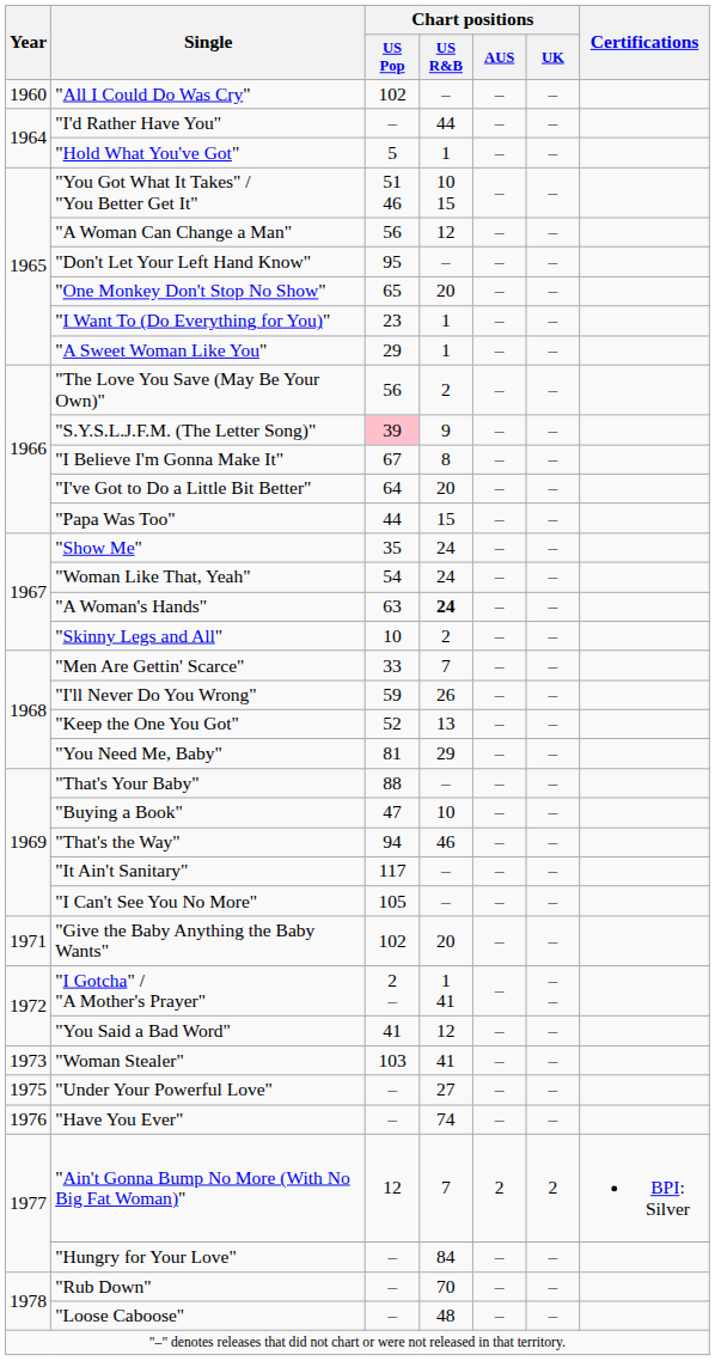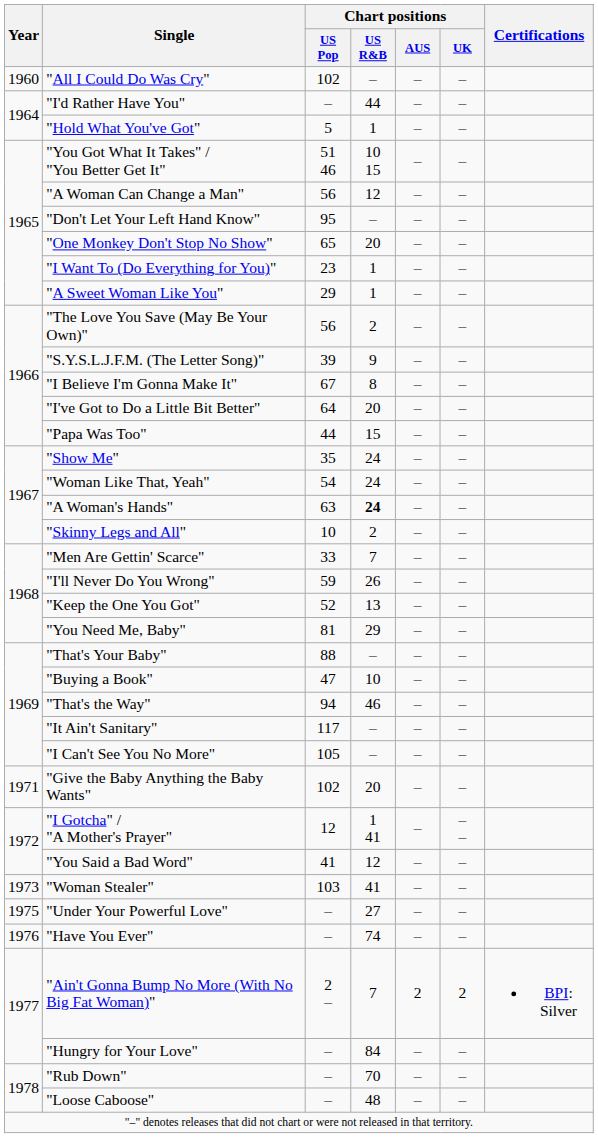 <table class="wikitable" style="text-align:center;">
 <tr>
 <th rowspan="2">Year</th>
 <th rowspan="2">Single</th>
 <th colspan="4">Chart positions</th>
 <th rowspan="2"><a href='#'>Certifications</a></th>
 </tr>
 <tr style="font-size:small;">
 <th width="40"><a href='#'>US Pop</a><br></th>
 <th width="40"><a href='#'>US<br>R&B</a><br></th>
 <th width="40"><a href='#'>AUS</a><br></th>
 <th width="40"><a href='#'>UK</a><br></th>
 </tr>
 <tr>
 <td rowspan="1">1960</td>
 <td align="left">"<a href='#'>All I Could Do Was Cry</a>"</td>
 <td>102</td>
 <td>–</td>
 <td>–</td>
 <td>–</td>
 <td></td>
 </tr>
 <tr>
 <td rowspan="2">1964</td>
 <td align="left">"I'd Rather Have You"</td>
 <td>–</td>
 <td>44</td>
 <td>–</td>
 <td>–</td>
 <td></td>
 </tr>
 <tr>
 <td align="left">"<a href='#'>Hold What You've Got</a>"</td>
 <td>5</td>
 <td>1</td>
 <td>–</td>
 <td>–</td>
 <td></td>
 </tr>
 <tr>
 <td rowspan="6">1965</td>
 <td align="left">"You Got What It Takes" /<br>"You Better Get It"</td>
 <td>51<br>46</td>
 <td>10<br>15</td>
 <td>–</td>
 <td>–</td>
 <td></td>
 </tr>
 <tr>
 <td align="left">"A Woman Can Change a Man"</td>
 <td>56</td>
 <td>12</td>
 <td>–</td>
 <td>–</td>
 <td></td>
 </tr>
 <tr>
 <td align="left">"Don't Let Your Left Hand Know"</td>
 <td>95</td>
 <td>–</td>
 <td>–</td>
 <td>–</td>
 <td></td>
 </tr>
 <tr>
 <td align="left">"<a href='#'>One Monkey Don't Stop No Show</a>"</td>
 <td>65</td>
 <td>20</td>
 <td>–</td>
 <td>–</td>
 <td></td>
 </tr>
 <tr>
 <td align="left">"<a href='#'>I Want To (Do Everything for You)</a>"</td>
 <td>23</td>
 <td>1</td>
 <td>–</td>
 <td>–</td>
 <td></td>
 </tr>
 <tr>
 <td align="left">"<a href='#'>A Sweet Woman Like You</a>"</td>
 <td>29</td>
 <td>1</td>
 <td>–</td>
 <td>–</td>
 <td></td>
 </tr>
 <tr>
 <td rowspan="5">1966</td>
 <td align="left">"The Love You Save (May Be Your Own)"</td>
 <td>56</td>
 <td>2</td>
 <td>–</td>
 <td>–</td>
 <td></td>
 </tr>
 <tr>
 <td align="left">"S.Y.S.L.J.F.M. (The Letter Song)"</td>
-<td style="background: pink;">39</td>
+<td>39</td>
 <td>9</td>
 <td>–</td>
 <td>–</td>
 <td></td>
 </tr>
 <tr>
 <td align="left">"I Believe I'm Gonna Make It"</td>
 <td>67</td>
 <td>8</td>
 <td>–</td>
 <td>–</td>
 <td></td>
 </tr>
 <tr>
 <td align="left">"I've Got to Do a Little Bit Better"</td>
 <td>64</td>
 <td>20</td>
 <td>–</td>
 <td>–</td>
 <td></td>
 </tr>
 <tr>
 <td align="left">"Papa Was Too"</td>
 <td>44</td>
 <td>15</td>
 <td>–</td>
 <td>–</td>
 <td></td>
 </tr>
 <tr>
 <td rowspan="4">1967</td>
 <td align="left">"<a href='#'>Show Me</a>"</td>
 <td>35</td>
 <td>24</td>
 <td>–</td>
 <td>–</td>
 <td></td>
 </tr>
 <tr>
 <td align="left">"Woman Like That, Yeah"</td>
 <td>54</td>
 <td>24</td>
 <td>–</td>
 <td>–</td>
 <td></td>
 </tr>
 <tr>
 <td align="left">"A Woman's Hands"</td>
 <td>63</td>
 <td><strong>24</strong></td>
 <td>–</td>
 <td>–</td>
 <td></td>
 </tr>
 <tr>
 <td align="left">"<a href='#'>Skinny Legs and All</a>"</td>
 <td>10</td>
 <td>2</td>
 <td>–</td>
 <td>–</td>
 <td></td>
 </tr>
 <tr>
 <td rowspan="4">1968</td>
 <td align="left">"Men Are Gettin' Scarce"</td>
 <td>33</td>
 <td>7</td>
 <td>–</td>
 <td>–</td>
 <td></td>
 </tr>
 <tr>
 <td align="left">"I'll Never Do You Wrong"</td>
 <td>59</td>
 <td>26</td>
 <td>–</td>
 <td>–</td>
 <td></td>
 </tr>
 <tr>
 <td align="left">"Keep the One You Got"</td>
 <td>52</td>
 <td>13</td>
 <td>–</td>
 <td>–</td>
 <td></td>
 </tr>
 <tr>
 <td align="left">"You Need Me, Baby"</td>
 <td>81</td>
 <td>29</td>
 <td>–</td>
 <td>–</td>
 <td></td>
 </tr>
 <tr>
 <td rowspan="5">1969</td>
 <td align="left">"That's Your Baby"</td>
 <td>88</td>
 <td>–</td>
 <td>–</td>
 <td>–</td>
 <td></td>
 </tr>
 <tr>
 <td align="left">"Buying a Book"</td>
 <td>47</td>
 <td>10</td>
 <td>–</td>
 <td>–</td>
 <td></td>
 </tr>
 <tr>
 <td align="left">"That's the Way"</td>
 <td>94</td>
 <td>46</td>
 <td>–</td>
 <td>–</td>
 <td></td>
 </tr>
 <tr>
 <td align="left">"It Ain't Sanitary"</td>
 <td>117</td>
 <td>–</td>
 <td>–</td>
 <td>–</td>
 <td></td>
 </tr>
 <tr>
 <td align="left">"I Can't See You No More"</td>
 <td>105</td>
 <td>–</td>
 <td>–</td>
 <td>–</td>
 <td></td>
 </tr>
 <tr>
 <td>1971</td>
 <td align="left">"Give the Baby Anything the Baby Wants"</td>
 <td>102</td>
 <td>20</td>
 <td>–</td>
 <td>–</td>
 <td></td>
 </tr>
 <tr>
 <td rowspan="2">1972</td>
 <td align="left">"<a href='#'>I Gotcha</a>" /<br>"A Mother's Prayer"</td>
-<td>2<br>–</td>
+<td>12</td>
 <td>1<br>41</td>
 <td>–</td>
 <td>–<br>–</td>
 <td></td>
 </tr>
 <tr>
 <td align="left">"You Said a Bad Word"</td>
 <td>41</td>
 <td>12</td>
 <td>–</td>
 <td>–</td>
 <td></td>
 </tr>
 <tr>
 <td>1973</td>
 <td align="left">"Woman Stealer"</td>
 <td>103</td>
 <td>41</td>
 <td>–</td>
 <td>–</td>
 <td></td>
 </tr>
 <tr>
 <td>1975</td>
 <td align="left">"Under Your Powerful Love"</td>
 <td>–</td>
 <td>27</td>
 <td>–</td>
 <td>–</td>
 <td></td>
 </tr>
 <tr>
 <td>1976</td>
 <td align="left">"Have You Ever"</td>
 <td>–</td>
 <td>74</td>
 <td>–</td>
 <td>–</td>
 <td></td>
 </tr>
 <tr>
 <td rowspan="2">1977</td>
 <td align="left">"<a href='#'>Ain't Gonna Bump No More (With No Big Fat Woman)</a>"</td>
-<td>12</td>
+<td>2<br>–</td>
 <td>7</td>
 <td>2</td>
 <td>2</td>
 <td><br><ul><li><a href='#'>BPI</a>: Silver</li></ul></td>
 </tr>
 <tr>
 <td align="left">"Hungry for Your Love"</td>
 <td>–</td>
 <td>84</td>
 <td>–</td>
 <td>–</td>
 <td></td>
 </tr>
 <tr>
 <td rowspan="2">1978</td>
 <td align="left">"Rub Down"</td>
 <td>–</td>
 <td>70</td>
 <td>–</td>
 <td>–</td>
 <td></td>
 </tr>
 <tr>
 <td align="left">"Loose Caboose"</td>
 <td>–</td>
 <td>48</td>
 <td>–</td>
 <td>–</td>
 <td></td>
 </tr>
 <tr>
 <td colspan="7" style="text-align:center; font-size:9pt;">"–" denotes releases that did not chart or were not released in that territory.</td>
 </tr>
 </table>
